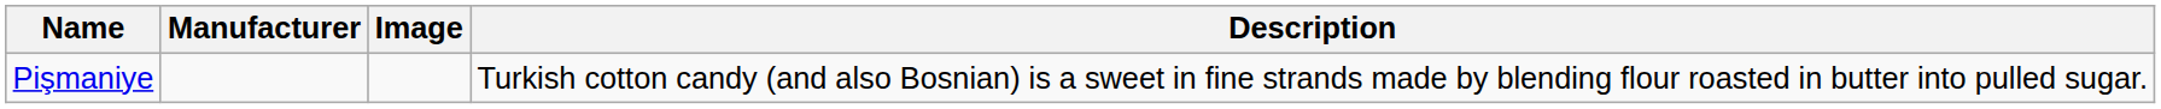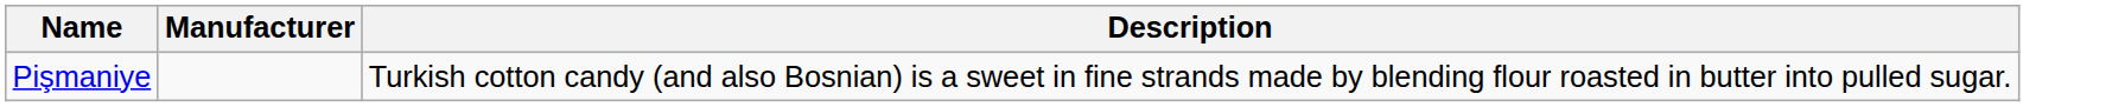 <table class="wikitable sortable">
 <tr>
 <th>Name</th>
 <th>Manufacturer</th>
-<th class="unsortable">Image</th>
 <th>Description</th>
 </tr>
 <tr>
 <td><a href='#'>Pişmaniye</a></td>
 <td></td>
-<td></td>
 <td>Turkish cotton candy (and also Bosnian) is a sweet in fine strands made by blending flour roasted in butter into pulled sugar.</td>
 </tr>
 </table>
